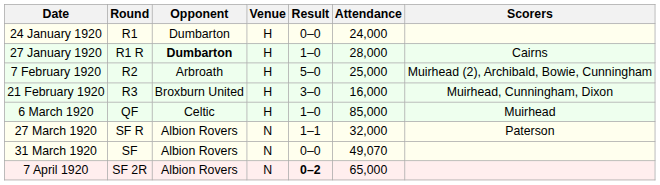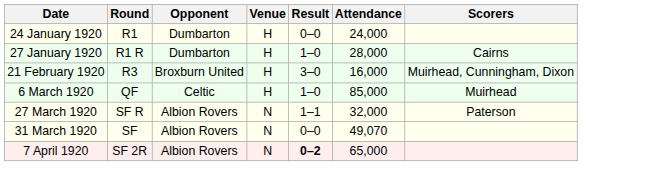 <table class="wikitable sortable" style="font-size:100%; text-align:center">
 <tr>
 <th>Date</th>
 <th>Round</th>
 <th>Opponent</th>
 <th>Venue</th>
 <th>Result</th>
 <th>Attendance</th>
 <th>Scorers</th>
 </tr>
 <tr bgcolor = "#FFFFEE">
 <td>24 January 1920</td>
 <td>R1</td>
 <td>Dumbarton</td>
 <td>H</td>
 <td>0–0</td>
 <td>24,000</td>
 <td></td>
 </tr>
 <tr bgcolor = "#EEFFEE">
 <td>27 January 1920</td>
 <td>R1 R</td>
-<td><strong>Dumbarton</strong></td>
+<td>Dumbarton</td>
 <td>H</td>
 <td>1–0</td>
 <td>28,000</td>
 <td>Cairns</td>
-</tr>
-<tr bgcolor = "#EEFFEE">
-<td>7 February 1920</td>
-<td>R2</td>
-<td>Arbroath</td>
-<td>H</td>
-<td>5–0</td>
-<td>25,000</td>
-<td>Muirhead (2), Archibald, Bowie, Cunningham</td>
 </tr>
 <tr bgcolor = "#EEFFEE">
 <td>21 February 1920</td>
 <td>R3</td>
 <td>Broxburn United</td>
 <td>H</td>
 <td>3–0</td>
 <td>16,000</td>
 <td>Muirhead, Cunningham, Dixon</td>
 </tr>
 <tr bgcolor = "#EEFFEE">
 <td>6 March 1920</td>
 <td>QF</td>
 <td>Celtic</td>
 <td>H</td>
 <td>1–0</td>
 <td>85,000</td>
 <td>Muirhead</td>
 </tr>
 <tr bgcolor = "#FFFFEE">
 <td>27 March 1920</td>
 <td>SF R</td>
 <td>Albion Rovers</td>
 <td>N</td>
 <td>1–1</td>
 <td>32,000</td>
 <td>Paterson</td>
 </tr>
 <tr bgcolor = "#FFFFEE">
 <td>31 March 1920</td>
 <td>SF</td>
 <td>Albion Rovers</td>
 <td>N</td>
 <td>0–0</td>
 <td>49,070</td>
 <td></td>
 </tr>
 <tr bgcolor = "#FFEEEE">
 <td>7 April 1920</td>
 <td>SF 2R</td>
 <td>Albion Rovers</td>
 <td>N</td>
 <td><strong>0–2</strong></td>
 <td>65,000</td>
 <td></td>
 </tr>
 </table>
